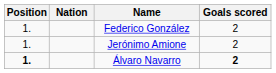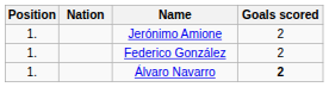 <table class="wikitable" style="font-size: 95%; text-align: center;">
 <tr>
 <th width=60>Position</th>
 <th width=60>Nation</th>
 <th width=150>Name</th>
 <th width=100>Goals scored</th>
 </tr>
 <tr>
 <td>1.</td>
 <td></td>
+<td><a href='#'>Jerónimo Amione</a></td>
+<td>2</td>
+</tr>
+<tr>
+<td>1.</td>
+<td></td>
 <td><a href='#'>Federico González</a></td>
 <td>2</td>
 </tr>
 <tr>
 <td>1.</td>
 <td></td>
-<td><a href='#'>Jerónimo Amione</a></td>
-<td>2</td>
-</tr>
-<tr>
-<td><strong>1.</strong></td>
-<td></td>
 <td><a href='#'>Álvaro Navarro</a></td>
 <td><strong>2</strong></td>
 </tr>
 </table>
